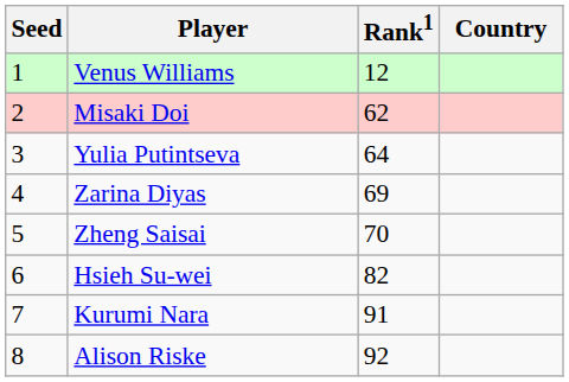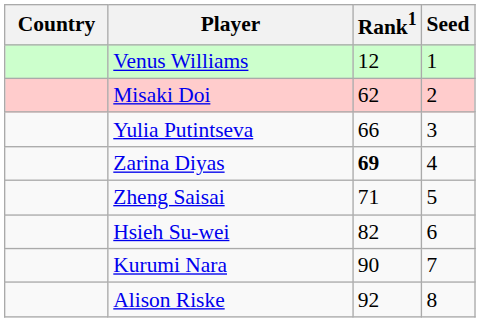 <table class="sortable wikitable">
 <tr>
-<th>Seed</th>
+<th width="70">Country</th>
 <th width="175">Player</th>
 <th>Rank<sup>1</sup></th>
-<th width="70">Country</th>
+<th>Seed</th>
 </tr>
 <tr style="background:#cfc;">
-<td>1</td>
+<td></td>
 <td><a href='#'>Venus Williams</a></td>
 <td>12</td>
-<td></td>
+<td>1</td>
 </tr>
 <tr bgcolor="#fcc">
-<td>2</td>
+<td></td>
 <td><a href='#'>Misaki Doi</a></td>
 <td>62</td>
-<td></td>
+<td>2</td>
 </tr>
 <tr>
+<td></td>
+<td><a href='#'>Yulia Putintseva</a></td>
+<td>66</td>
 <td>3</td>
-<td><a href='#'>Yulia Putintseva</a></td>
-<td>64</td>
-<td></td>
 </tr>
 <tr>
+<td></td>
+<td><a href='#'>Zarina Diyas</a></td>
+<td><strong>69</strong></td>
 <td>4</td>
-<td><a href='#'>Zarina Diyas</a></td>
-<td>69</td>
-<td></td>
 </tr>
 <tr>
+<td></td>
+<td><a href='#'>Zheng Saisai</a></td>
+<td>71</td>
 <td>5</td>
-<td><a href='#'>Zheng Saisai</a></td>
-<td>70</td>
-<td></td>
 </tr>
 <tr>
-<td>6</td>
+<td></td>
 <td><a href='#'>Hsieh Su-wei</a></td>
 <td>82</td>
-<td></td>
+<td>6</td>
 </tr>
 <tr>
+<td></td>
+<td><a href='#'>Kurumi Nara</a></td>
+<td>90</td>
 <td>7</td>
-<td><a href='#'>Kurumi Nara</a></td>
-<td>91</td>
-<td></td>
 </tr>
 <tr>
-<td>8</td>
+<td></td>
 <td><a href='#'>Alison Riske</a></td>
 <td>92</td>
-<td></td>
+<td>8</td>
 </tr>
 </table>
